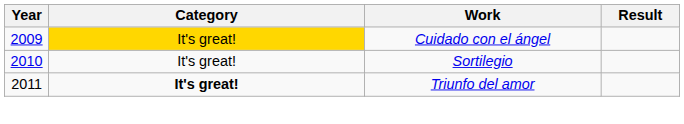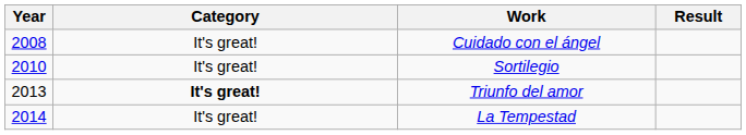 <table class="wikitable" width="85%">
 <tr>
 <th width="5%">Year</th>
 <th width="40%">Category</th>
 <th width="30%">Work</th>
 <th width="10%">Result</th>
 </tr>
 <tr style="text-align: center; top">
-<td><a href='#'>2009</a></td>
-<td style="background: gold;">It's great!</td>
+<td><a href='#'>2008</a></td>
+<td>It's great!</td>
 <td><em><a href='#'>Cuidado con el ángel</a></em></td>
 <td></td>
 </tr>
 <tr style="text-align: center; top">
 <td><a href='#'>2010</a></td>
 <td>It's great!</td>
 <td><em><a href='#'>Sortilegio</a></em></td>
 <td></td>
 </tr>
 <tr style="text-align: center; top">
-<td>2011</td>
+<td>2013</td>
 <td><strong>It's great!</strong></td>
 <td><em><a href='#'>Triunfo del amor</a></em></td>
 <td></td>
 </tr>
+<tr style="text-align: center; top">
+<td><a href='#'>2014</a></td>
+<td>It's great!</td>
+<td><em><a href='#'>La Tempestad</a></em></td>
+<td></td>
+</tr>
 </table>
